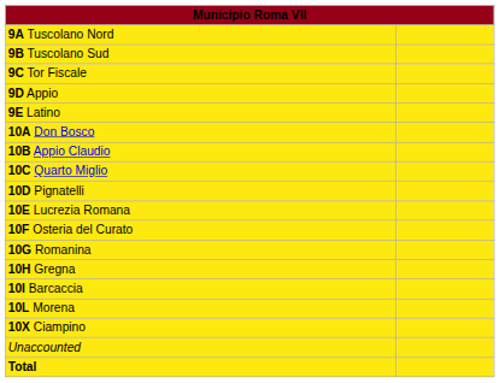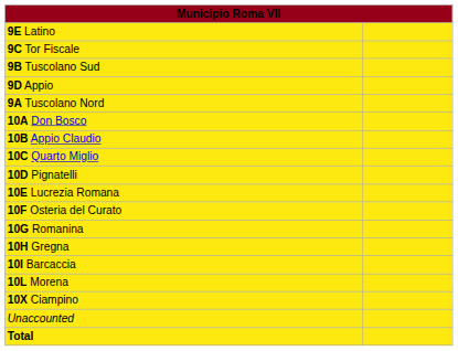 <table class="wikitable" width="32%" border=2>
 <tr>
 <td colspan="2" font size=2 align="center" bgcolor="#960018"><strong><span> Municipio Roma VII</span></strong></td>
 </tr>
 <tr align="left" bgcolor="#FDE910">
-<td width="80%"><strong>9A</strong> Tuscolano Nord</td>
+<td width="80%"><strong>9E</strong> Latino</td>
+<td width="20%" align="right"></td>
+</tr>
+<tr align="left" bgcolor="#FDE910">
+<td width="80%"><strong>9C</strong> Tor Fiscale</td>
 <td width="20%" align="right"></td>
 </tr>
 <tr align="left" bgcolor="#FDE910">
 <td width="80%"><strong>9B</strong> Tuscolano Sud</td>
 <td width="20%" align="right"></td>
 </tr>
 <tr align="left" bgcolor="#FDE910">
-<td width="80%"><strong>9C</strong> Tor Fiscale</td>
-<td width="20%" align="right"></td>
-</tr>
-<tr align="left" bgcolor="#FDE910">
 <td width="80%"><strong>9D</strong> Appio</td>
 <td width="20%" align="right"></td>
 </tr>
 <tr align="left" bgcolor="#FDE910">
-<td width="80%"><strong>9E</strong> Latino</td>
+<td width="80%"><strong>9A</strong> Tuscolano Nord</td>
 <td width="20%" align="right"></td>
 </tr>
 <tr align="left" bgcolor="#FDE910">
 <td width="80%"><strong>10A</strong> <a href='#'>Don Bosco</a></td>
 <td width="20%" align="right"></td>
 </tr>
 <tr align="left" bgcolor="#FDE910">
 <td width="80%"><strong>10B</strong> <a href='#'>Appio Claudio</a></td>
 <td width="20%" align="right"></td>
 </tr>
 <tr align="left" bgcolor="#FDE910">
 <td width="80%"><strong>10C</strong> <a href='#'>Quarto Miglio</a></td>
 <td width="20%" align="right"></td>
 </tr>
 <tr align="left" bgcolor="#FDE910">
 <td width="80%"><strong>10D</strong> Pignatelli</td>
 <td width="20%" align="right"></td>
 </tr>
 <tr align="left" bgcolor="#FDE910">
 <td width="80%"><strong>10E</strong> Lucrezia Romana</td>
 <td width="20%" align="right"></td>
 </tr>
 <tr align="left" bgcolor="#FDE910">
 <td width="80%"><strong>10F</strong> Osteria del Curato</td>
 <td width="20%" align="right"></td>
 </tr>
 <tr align="left" bgcolor="#FDE910">
 <td width="80%"><strong>10G</strong> Romanina</td>
 <td width="20%" align="right"></td>
 </tr>
 <tr align="left" bgcolor="#FDE910">
 <td width="80%"><strong>10H</strong> Gregna</td>
 <td width="20%" align="right"></td>
 </tr>
 <tr align="left" bgcolor="#FDE910">
 <td width="80%"><strong>10I</strong> Barcaccia</td>
 <td width="20%" align="right"></td>
 </tr>
 <tr align="left" bgcolor="#FDE910">
 <td width="80%"><strong>10L</strong> Morena</td>
 <td width="20%" align="right"></td>
 </tr>
 <tr align="left" bgcolor="#FDE910">
 <td width="80%"><strong>10X</strong> Ciampino</td>
 <td width="20%" align="right"></td>
 </tr>
 <tr align="left" bgcolor="#FDE910">
 <td width="80%"><em>Unaccounted</em></td>
 <td width="20%" align="right"></td>
 </tr>
 <tr align="left" bgcolor="#FDE910">
 <td width="80%"><strong>Total</strong></td>
 <td width="20%" align="right"><strong></strong></td>
 </tr>
 </table>
